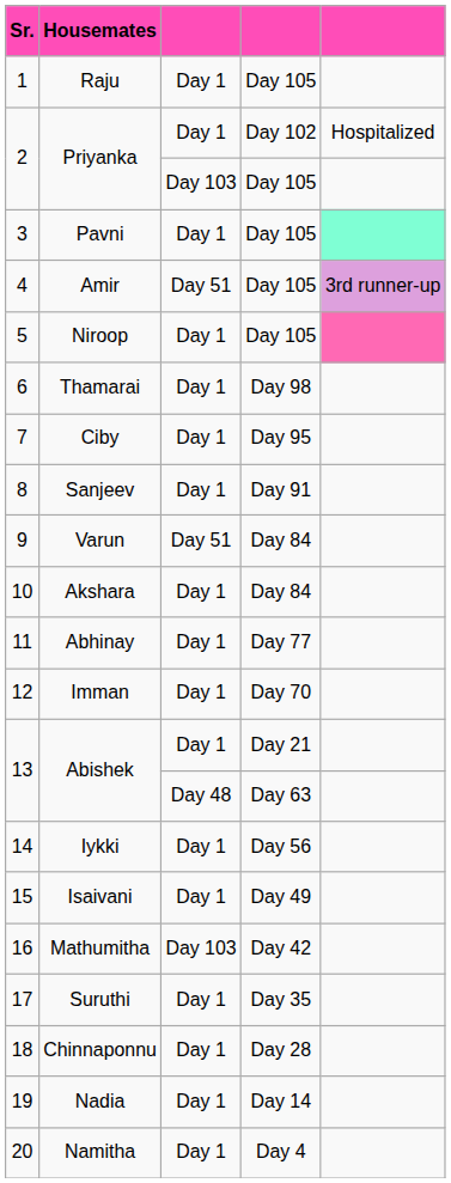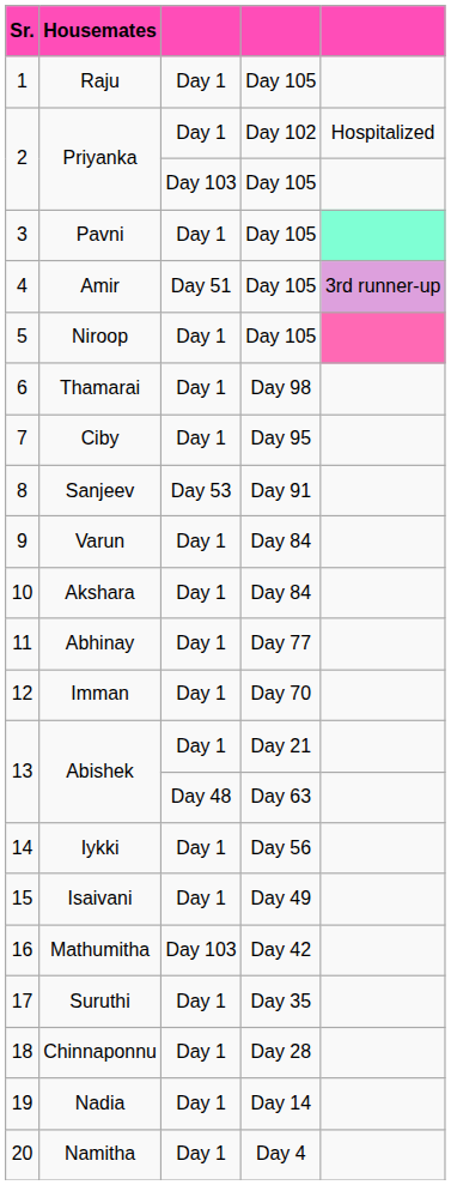 <table class="wikitable sortable" style=" text-align:center; font-size:85%;  line-height:30px; width:auto;">
 <tr>
 <th scope="col" style ="background:#FF4DB8;"style="background:#FF4DB8 ;color:black">Sr.</th>
 <th scope="col" style ="background:#FF4DB8;"style="background:#FF4DB8 ;color:black">Housemates</th>
 <th scope="col" style ="background:#FF4DB8;"style="background:#FF4DB8 ;color:black"></th>
 <th scope="col" style ="background:#FF4DB8;"style="background:#FF4DB8 ;color:black"></th>
 <th scope="col" style ="background:#FF4DB8;"style="background:#FF4DB8 ;color:black"></th>
 </tr>
 <tr>
 <td>1</td>
 <td>Raju</td>
 <td>Day 1</td>
 <td>Day 105</td>
 <td></td>
 </tr>
 <tr>
 <td rowspan="2">2</td>
 <td rowspan="2">Priyanka</td>
 <td>Day 1</td>
 <td>Day 102</td>
 <td ill>Hospitalized</td>
 </tr>
 <tr>
 <td>Day 103</td>
 <td>Day 105</td>
 <td></td>
 </tr>
 <tr>
 <td>3</td>
 <td>Pavni</td>
 <td>Day 1</td>
 <td>Day 105</td>
 <td style="background:#7FFFD4; text-align:center"></td>
 </tr>
 <tr>
 <td>4</td>
 <td>Amir</td>
 <td>Day 51</td>
 <td>Day 105</td>
 <td style="background:#DDA0DD;">3rd runner-up</td>
 </tr>
 <tr>
 <td>5</td>
 <td>Niroop</td>
 <td>Day 1</td>
 <td>Day 105</td>
 <td style="background:#FF69B4; text-align:center"></td>
 </tr>
 <tr>
 <td>6</td>
 <td>Thamarai</td>
 <td>Day 1</td>
 <td>Day 98</td>
 <td></td>
 </tr>
 <tr>
 <td>7</td>
 <td>Ciby</td>
 <td>Day 1</td>
 <td>Day 95</td>
 <td></td>
 </tr>
 <tr>
 <td>8</td>
 <td>Sanjeev</td>
-<td>Day 1</td>
+<td>Day 53</td>
 <td>Day 91</td>
 <td></td>
 </tr>
 <tr>
 <td>9</td>
 <td>Varun</td>
-<td>Day 51</td>
+<td>Day 1</td>
 <td>Day 84</td>
 <td></td>
 </tr>
 <tr>
 <td>10</td>
 <td>Akshara</td>
 <td>Day 1</td>
 <td>Day 84</td>
 <td></td>
 </tr>
 <tr>
 <td>11</td>
 <td>Abhinay</td>
 <td>Day 1</td>
 <td>Day 77</td>
 <td></td>
 </tr>
 <tr>
 <td>12</td>
 <td>Imman</td>
 <td>Day 1</td>
 <td>Day 70</td>
 <td></td>
 </tr>
 <tr>
 <td rowspan="2">13</td>
 <td rowspan="2">Abishek</td>
 <td>Day 1</td>
 <td>Day 21</td>
 <td></td>
 </tr>
 <tr>
 <td>Day 48</td>
 <td>Day 63</td>
 <td></td>
 </tr>
 <tr>
 <td>14</td>
 <td>Iykki</td>
 <td>Day 1</td>
 <td>Day 56</td>
 <td></td>
 </tr>
 <tr>
 <td>15</td>
 <td>Isaivani</td>
 <td>Day 1</td>
 <td>Day 49</td>
 <td></td>
 </tr>
 <tr>
 <td>16</td>
 <td>Mathumitha</td>
 <td>Day 103</td>
 <td>Day 42</td>
 <td></td>
 </tr>
 <tr>
 <td>17</td>
 <td>Suruthi</td>
 <td>Day 1</td>
 <td>Day 35</td>
 <td></td>
 </tr>
 <tr>
 <td>18</td>
 <td>Chinnaponnu</td>
 <td>Day 1</td>
 <td>Day 28</td>
 <td></td>
 </tr>
 <tr>
 <td>19</td>
 <td>Nadia</td>
 <td>Day 1</td>
 <td>Day 14</td>
 <td></td>
 </tr>
 <tr>
 <td>20</td>
 <td>Namitha</td>
 <td>Day 1</td>
 <td>Day 4</td>
 <td></td>
 </tr>
 </table>
